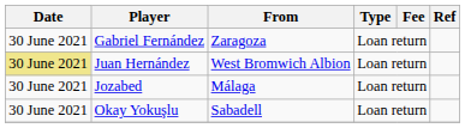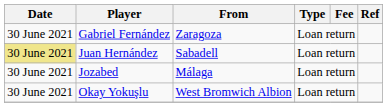 <table class="wikitable">
 <tr>
 <th>Date</th>
 <th>Player</th>
 <th>From</th>
 <th>Type</th>
 <th>Fee</th>
 <th>Ref</th>
 </tr>
 <tr>
 <td>30 June 2021</td>
 <td> <a href='#'>Gabriel Fernández</a></td>
 <td><a href='#'>Zaragoza</a></td>
 <td align=center colspan=2>Loan return</td>
 <td align=center></td>
 </tr>
 <tr>
 <td style="background: khaki;">30 June 2021</td>
 <td> <a href='#'>Juan Hernández</a></td>
-<td> <a href='#'>West Bromwich Albion</a></td>
+<td><a href='#'>Sabadell</a></td>
 <td align=center colspan=2>Loan return</td>
 <td align=center></td>
 </tr>
 <tr>
 <td>30 June 2021</td>
 <td> <a href='#'>Jozabed</a></td>
 <td><a href='#'>Málaga</a></td>
 <td align=center colspan=2>Loan return</td>
 <td align=center></td>
 </tr>
 <tr>
 <td>30 June 2021</td>
 <td> <a href='#'>Okay Yokuşlu</a></td>
-<td><a href='#'>Sabadell</a></td>
+<td> <a href='#'>West Bromwich Albion</a></td>
 <td align=center colspan=2>Loan return</td>
 <td align=center></td>
 </tr>
 <tr>
 </tr>
 </table>
